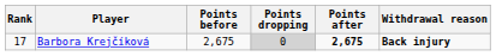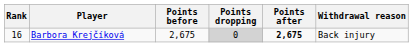 <table class="wikitable sortable">
 <tr>
 <th>Rank</th>
 <th style="width:185px;">Player</th>
 <th style="width:75px;">Points before</th>
 <th style="width:75px;">Points dropping</th>
 <th style="width:75px;">Points after</th>
 <th>Withdrawal reason</th>
 </tr>
 <tr>
-<td style="text-align:center;">17</td>
+<td style="text-align:center;">16</td>
 <td> <a href='#'>Barbora Krejčíková</a></td>
 <td style="text-align:center;">2,675</td>
 <td style="background: lightgrey; text-align:center;">0</td>
 <td style="text-align:center;"><strong>2,675</strong></td>
-<td><strong>Back injury</strong></td>
+<td>Back injury</td>
 </tr>
 </table>
